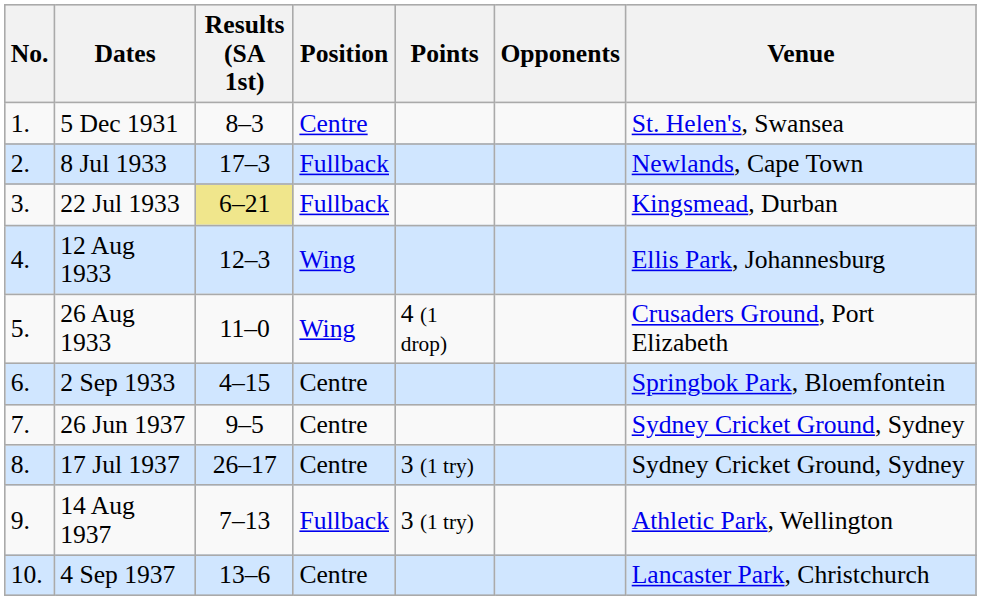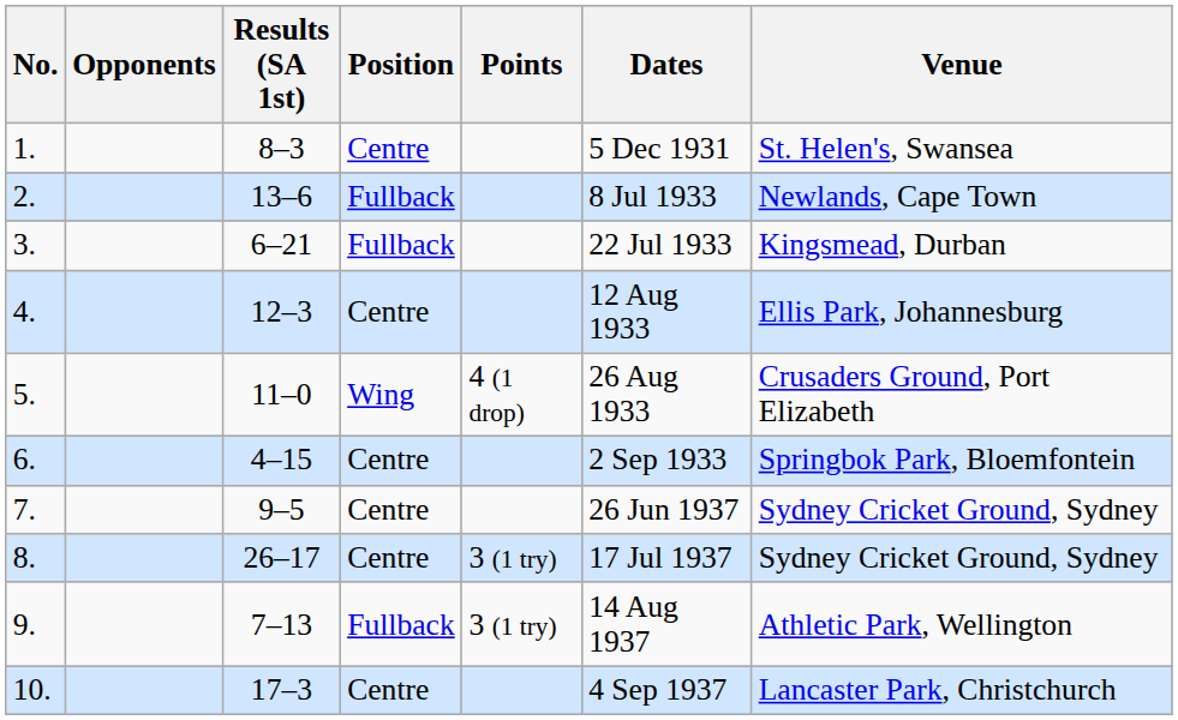 <table class="wikitable sortable">
 <tr>
 <th>No.</th>
-<th>Dates</th>
+<th>Opponents</th>
 <th>Results<br>(SA 1st)</th>
 <th>Position</th>
 <th>Points</th>
-<th>Opponents</th>
+<th>Dates</th>
 <th>Venue</th>
 </tr>
 <tr>
 <td>1.</td>
-<td>5 Dec 1931</td>
+<td></td>
 <td align="center">8–3</td>
 <td><a href='#'>Centre</a></td>
 <td></td>
-<td></td>
+<td>5 Dec 1931</td>
 <td><a href='#'>St. Helen's</a>, Swansea</td>
 </tr>
 <tr style="background: #D0E6FF;">
 <td>2.</td>
-<td>8 Jul 1933</td>
-<td align="center">17–3</td>
+<td></td>
+<td align="center">13–6</td>
 <td><a href='#'>Fullback</a></td>
 <td></td>
-<td></td>
+<td>8 Jul 1933</td>
 <td><a href='#'>Newlands</a>, Cape Town</td>
 </tr>
 <tr>
 <td>3.</td>
-<td>22 Jul 1933</td>
-<td align="center" style="background: khaki;">6–21</td>
+<td></td>
+<td align="center">6–21</td>
 <td><a href='#'>Fullback</a></td>
 <td></td>
-<td></td>
+<td>22 Jul 1933</td>
 <td><a href='#'>Kingsmead</a>, Durban</td>
 </tr>
 <tr style="background: #D0E6FF;">
 <td>4.</td>
+<td></td>
+<td align="center">12–3</td>
+<td>Centre</td>
+<td></td>
 <td>12 Aug 1933</td>
-<td align="center">12–3</td>
-<td><a href='#'>Wing</a></td>
-<td></td>
-<td></td>
 <td><a href='#'>Ellis Park</a>, Johannesburg</td>
 </tr>
 <tr>
 <td>5.</td>
-<td>26 Aug 1933</td>
+<td></td>
 <td align="center">11–0</td>
 <td><a href='#'>Wing</a></td>
 <td>4 <small>(1 drop)</small></td>
-<td></td>
+<td>26 Aug 1933</td>
 <td><a href='#'>Crusaders Ground</a>, Port Elizabeth</td>
 </tr>
 <tr style="background: #D0E6FF;">
 <td>6.</td>
-<td>2 Sep 1933</td>
+<td></td>
 <td align="center">4–15</td>
 <td>Centre</td>
 <td></td>
-<td></td>
+<td>2 Sep 1933</td>
 <td><a href='#'>Springbok Park</a>, Bloemfontein</td>
 </tr>
 <tr>
 <td>7.</td>
-<td>26 Jun 1937</td>
+<td></td>
 <td align="center">9–5</td>
 <td>Centre</td>
 <td></td>
-<td></td>
+<td>26 Jun 1937</td>
 <td><a href='#'>Sydney Cricket Ground</a>, Sydney</td>
 </tr>
 <tr style="background: #D0E6FF;">
 <td>8.</td>
-<td>17 Jul 1937</td>
+<td></td>
 <td align="center">26–17</td>
 <td>Centre</td>
 <td>3 <small>(1 try)</small></td>
-<td></td>
+<td>17 Jul 1937</td>
 <td>Sydney Cricket Ground, Sydney</td>
 </tr>
 <tr>
 <td>9.</td>
-<td>14 Aug 1937</td>
+<td></td>
 <td align="center">7–13</td>
 <td><a href='#'>Fullback</a></td>
 <td>3 <small>(1 try)</small></td>
-<td></td>
+<td>14 Aug 1937</td>
 <td><a href='#'>Athletic Park</a>, Wellington</td>
 </tr>
 <tr style="background: #D0E6FF;">
 <td>10.</td>
-<td>4 Sep 1937</td>
-<td align="center">13–6</td>
+<td></td>
+<td align="center">17–3</td>
 <td>Centre</td>
 <td></td>
-<td></td>
+<td>4 Sep 1937</td>
 <td><a href='#'>Lancaster Park</a>, Christchurch</td>
 </tr>
 </table>
